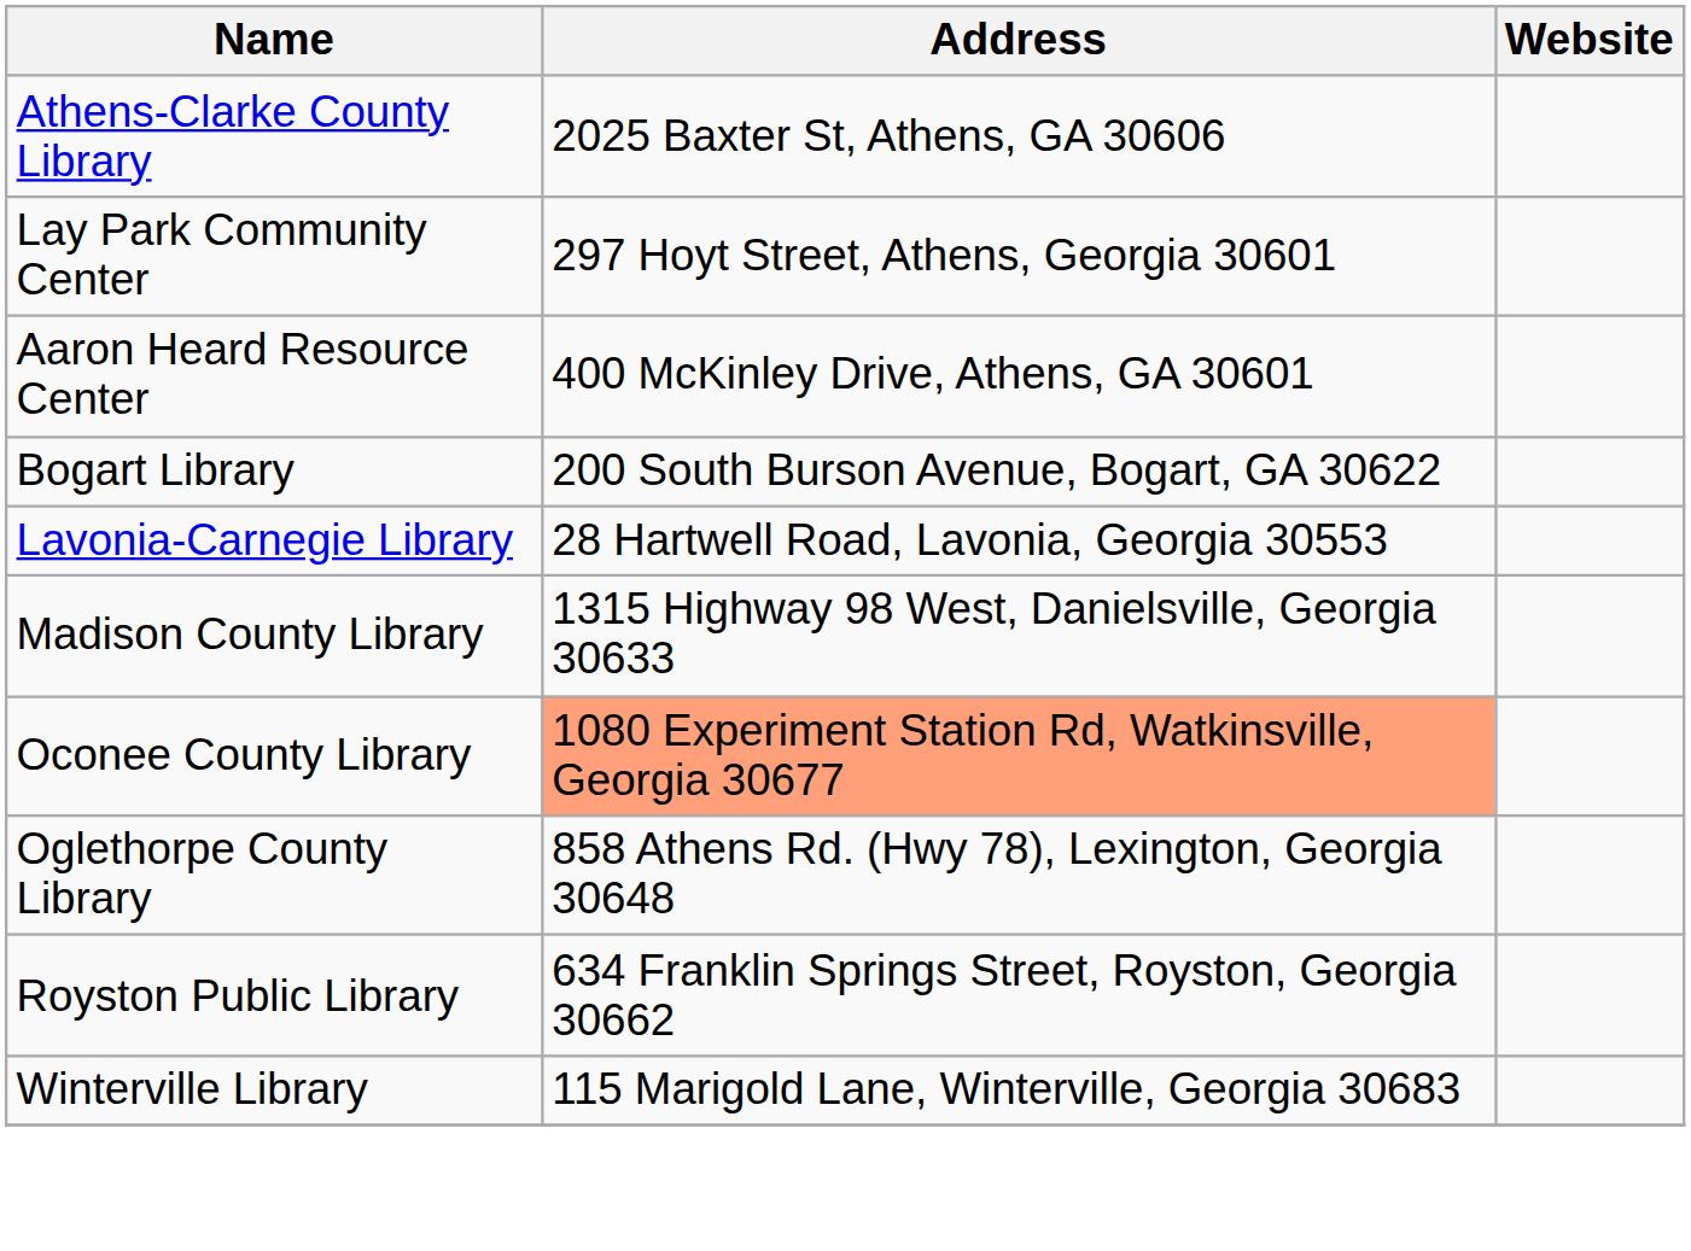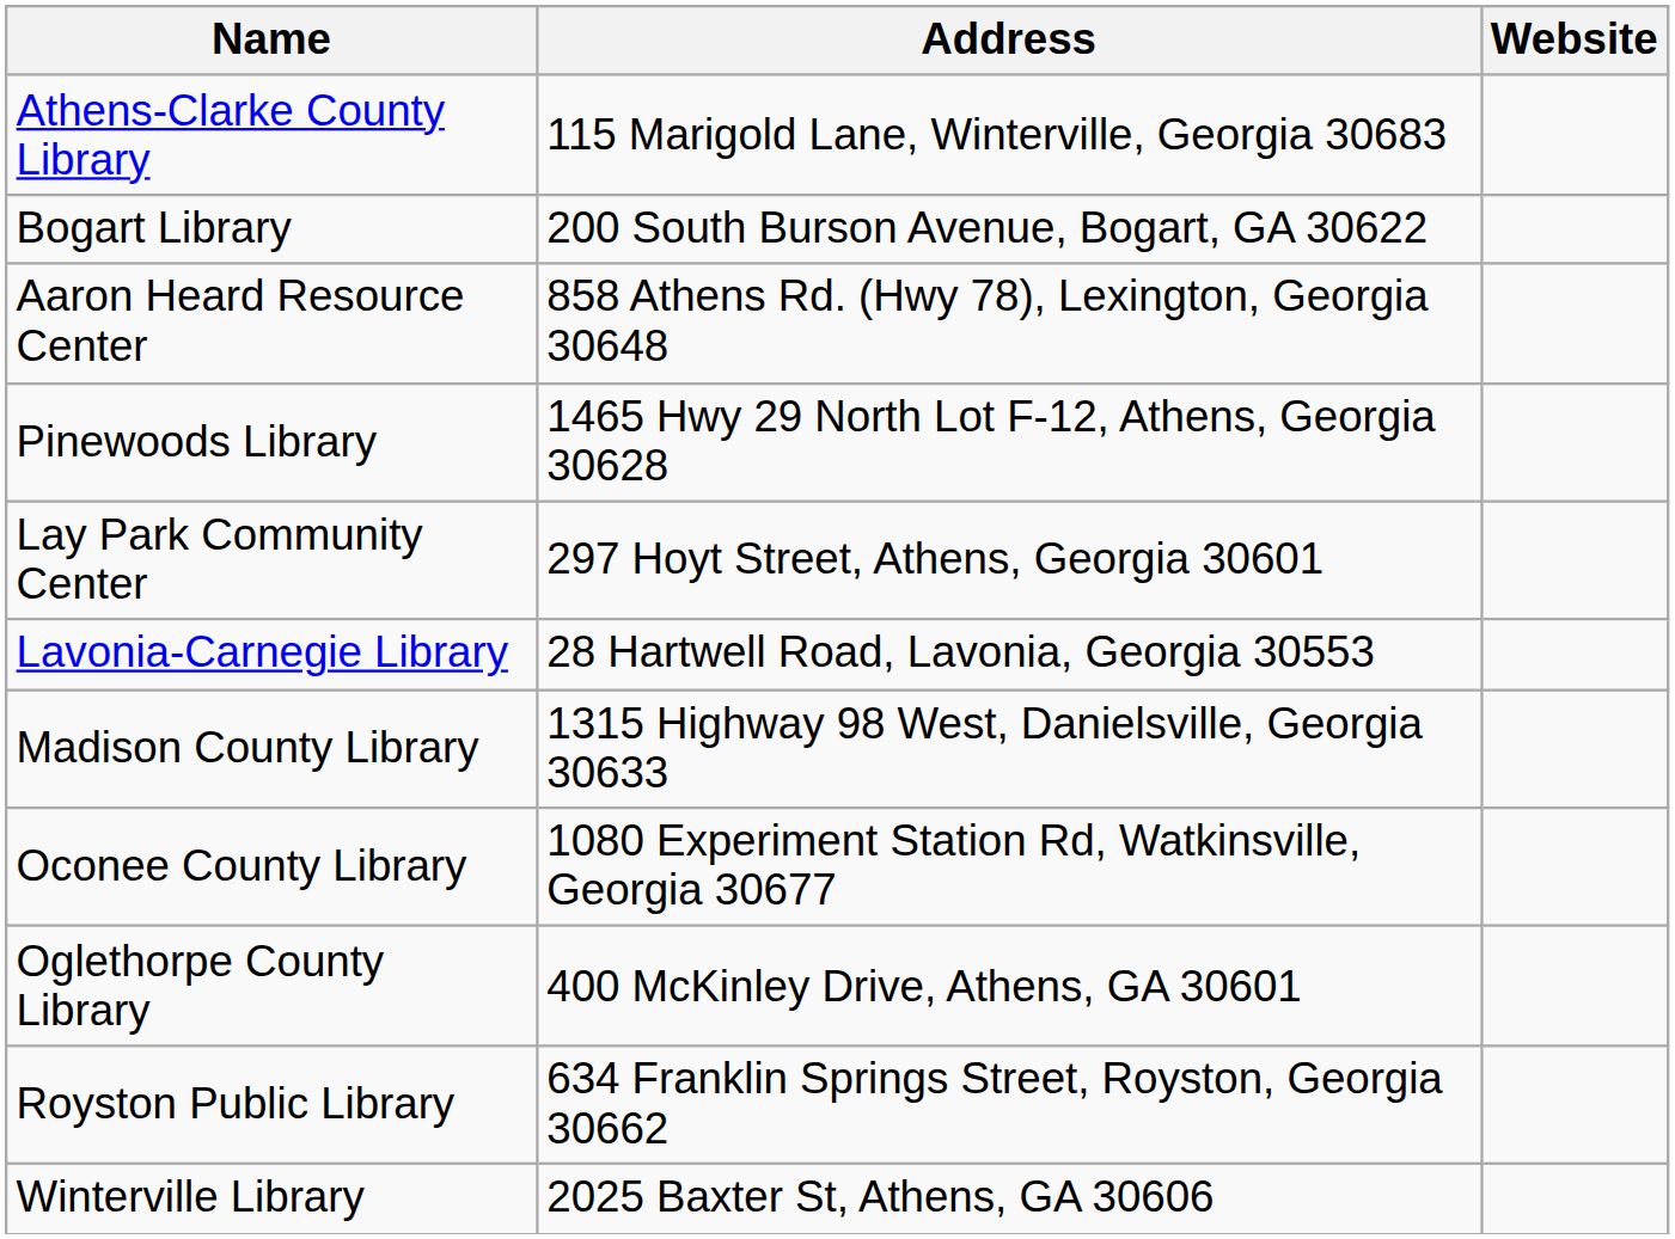 <table class="wikitable">
 <tr>
 <th>Name</th>
 <th>Address</th>
 <th>Website</th>
 </tr>
 <tr>
 <td><a href='#'>Athens-Clarke County Library</a></td>
-<td>2025 Baxter St, Athens, GA 30606</td>
+<td>115 Marigold Lane, Winterville, Georgia 30683</td>
+<td></td>
+</tr>
+<tr>
+<td>Bogart Library</td>
+<td>200 South Burson Avenue, Bogart, GA 30622</td>
+<td></td>
+</tr>
+<tr>
+<td>Aaron Heard Resource Center</td>
+<td>858 Athens Rd. (Hwy 78), Lexington, Georgia 30648</td>
+<td></td>
+</tr>
+<tr>
+<td>Pinewoods Library</td>
+<td>1465 Hwy 29 North Lot F-12, Athens, Georgia 30628</td>
 <td></td>
 </tr>
 <tr>
 <td>Lay Park Community Center</td>
 <td>297 Hoyt Street, Athens, Georgia 30601</td>
-<td></td>
-</tr>
-<tr>
-<td>Aaron Heard Resource Center</td>
-<td>400 McKinley Drive, Athens, GA 30601</td>
-<td></td>
-</tr>
-<tr>
-<td>Bogart Library</td>
-<td>200 South Burson Avenue, Bogart, GA 30622</td>
 <td></td>
 </tr>
 <tr>
 <td><a href='#'>Lavonia-Carnegie Library</a></td>
 <td>28 Hartwell Road, Lavonia, Georgia 30553</td>
 <td></td>
 </tr>
 <tr>
 <td>Madison County Library</td>
 <td>1315 Highway 98 West, Danielsville, Georgia 30633</td>
 <td></td>
 </tr>
 <tr>
 <td>Oconee County Library</td>
-<td style="background: lightsalmon;">1080 Experiment Station Rd, Watkinsville, Georgia 30677</td>
+<td>1080 Experiment Station Rd, Watkinsville, Georgia 30677</td>
 <td></td>
 </tr>
 <tr>
 <td>Oglethorpe County Library</td>
-<td>858 Athens Rd. (Hwy 78), Lexington, Georgia 30648</td>
+<td>400 McKinley Drive, Athens, GA 30601</td>
 <td></td>
 </tr>
 <tr>
 <td>Royston Public Library</td>
 <td>634 Franklin Springs Street, Royston, Georgia 30662</td>
 <td></td>
 </tr>
 <tr>
 <td>Winterville Library</td>
-<td>115 Marigold Lane, Winterville, Georgia 30683</td>
+<td>2025 Baxter St, Athens, GA 30606</td>
 <td></td>
 </tr>
 <tr>
 </tr>
 </table>
